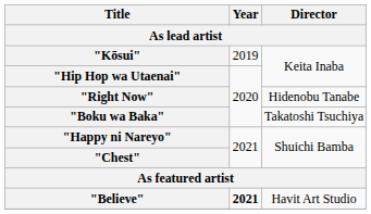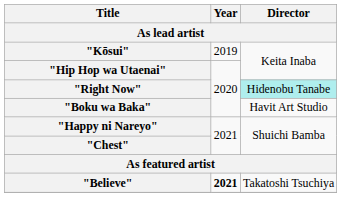 <table class="wikitable plainrowheaders" border="1" style="text-align:center;">
 <tr>
 <th scope="col" style="width:17em;">Title</th>
 <th scope="col" style="width:1em;">Year</th>
 <th scope="col">Director</th>
 </tr>
 <tr>
 <th scope="col" colspan="4">As lead artist</th>
 </tr>
 <tr>
 <th scope="row">"Kōsui"</th>
 <td>2019</td>
 <td rowspan="2">Keita Inaba</td>
 </tr>
 <tr>
 <th scope="row">"Hip Hop wa Utaenai"</th>
 <td rowspan="3">2020</td>
 </tr>
 <tr>
 <th scope="row">"Right Now"</th>
-<td>Hidenobu Tanabe</td>
+<td style="background: paleturquoise;">Hidenobu Tanabe</td>
 </tr>
 <tr>
 <th scope="row">"Boku wa Baka"</th>
-<td>Takatoshi Tsuchiya</td>
+<td>Havit Art Studio</td>
 </tr>
 <tr>
 <th scope="row">"Happy ni Nareyo"</th>
 <td rowspan="2">2021</td>
 <td rowspan="2">Shuichi Bamba</td>
 </tr>
 <tr>
 <th scope="row">"Chest"</th>
 </tr>
 <tr>
 <th scope="col" colspan="4">As featured artist</th>
 </tr>
 <tr>
 <th scope="row">"Believe"<br></th>
 <td><strong>2021</strong></td>
-<td>Havit Art Studio</td>
+<td>Takatoshi Tsuchiya</td>
 </tr>
 <tr>
 </tr>
 </table>
